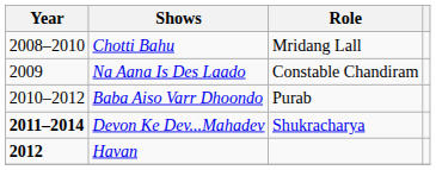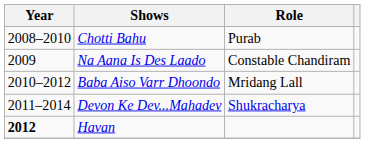 <table class="wikitable sortable">
 <tr>
 <th>Year</th>
 <th>Shows</th>
 <th>Role</th>
 <th></th>
 </tr>
 <tr>
 <td>2008–2010</td>
 <td><em><a href='#'>Chotti Bahu</a></em></td>
-<td>Mridang Lall</td>
+<td>Purab</td>
 <td></td>
 </tr>
 <tr>
 <td>2009</td>
 <td><em><a href='#'>Na Aana Is Des Laado </a></em></td>
 <td>Constable Chandiram</td>
 <td></td>
 </tr>
 <tr>
 <td>2010–2012</td>
 <td><em><a href='#'>Baba Aiso Varr Dhoondo</a></em></td>
-<td>Purab</td>
+<td>Mridang Lall</td>
 <td></td>
 </tr>
 <tr>
-<td><strong>2011–2014</strong></td>
+<td>2011–2014</td>
 <td><em><a href='#'>Devon Ke Dev...Mahadev</a></em></td>
 <td><a href='#'>Shukracharya</a></td>
 <td></td>
 </tr>
 <tr>
 <td><strong>2012</strong></td>
 <td><a href='#'><em>Havan</em></a></td>
 <td></td>
 <td></td>
 </tr>
 <tr>
 </tr>
 </table>
